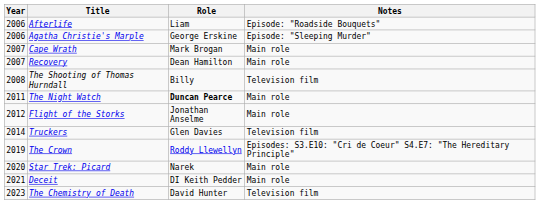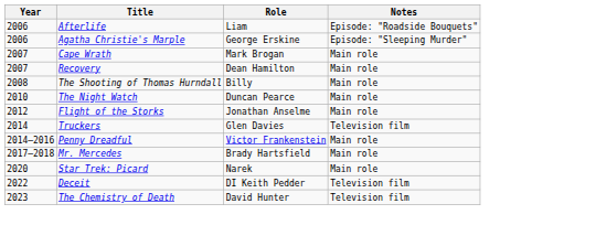 <table class="wikitable sortable">
 <tr>
 <th>Year</th>
 <th>Title</th>
 <th>Role</th>
 <th class="unsortable">Notes</th>
 </tr>
 <tr>
 <td>2006</td>
 <td><em><a href='#'>Afterlife</a></em></td>
 <td>Liam</td>
 <td>Episode: "Roadside Bouquets"</td>
 </tr>
 <tr>
 <td>2006</td>
 <td><em><a href='#'>Agatha Christie's Marple</a></em></td>
 <td>George Erskine</td>
 <td>Episode: "Sleeping Murder"</td>
 </tr>
 <tr>
 <td>2007</td>
 <td><em><a href='#'>Cape Wrath</a></em></td>
 <td>Mark Brogan</td>
 <td>Main role</td>
 </tr>
 <tr>
 <td>2007</td>
 <td><em><a href='#'>Recovery</a></em></td>
 <td>Dean Hamilton</td>
 <td>Main role</td>
 </tr>
 <tr>
 <td>2008</td>
 <td data-sort-value="Shooting of Thomas Hurndall, The"><em>The Shooting of Thomas Hurndall</em></td>
 <td>Billy</td>
-<td>Television film</td>
+<td>Main role</td>
 </tr>
 <tr>
-<td>2011</td>
+<td>2010</td>
 <td data-sort-value="Night Watch, The"><em><a href='#'>The Night Watch</a></em></td>
-<td><strong>Duncan Pearce</strong></td>
+<td>Duncan Pearce</td>
 <td>Main role</td>
 </tr>
 <tr>
 <td>2012</td>
 <td><em><a href='#'>Flight of the Storks</a></em></td>
 <td>Jonathan Anselme</td>
 <td>Main role</td>
 </tr>
 <tr>
 <td>2014</td>
 <td><em><a href='#'>Truckers</a></em></td>
 <td>Glen Davies</td>
 <td>Television film</td>
 </tr>
 <tr>
-<td>2019</td>
-<td data-sort-value="Crown, The"><em><a href='#'>The Crown</a></em></td>
-<td><a href='#'>Roddy Llewellyn</a></td>
-<td>Episodes: S3.E10: "Cri de Coeur" S4.E7: "The Hereditary Principle"</td>
+<td>2014–2016</td>
+<td><em><a href='#'>Penny Dreadful</a></em></td>
+<td><a href='#'>Victor Frankenstein</a></td>
+<td>Main role</td>
+</tr>
+<tr>
+<td>2017–2018</td>
+<td><em><a href='#'>Mr. Mercedes</a></em></td>
+<td>Brady Hartsfield</td>
+<td>Main role</td>
 </tr>
 <tr>
 <td>2020</td>
 <td><em><a href='#'>Star Trek: Picard</a></em></td>
 <td>Narek</td>
 <td>Main role</td>
 </tr>
 <tr>
-<td>2021</td>
+<td>2022</td>
 <td><em><a href='#'>Deceit</a></em></td>
 <td>DI Keith Pedder</td>
-<td>Main role</td>
+<td>Television film</td>
 </tr>
 <tr>
 <td>2023</td>
 <td data-sort-value="Chemistry of Death, The"><em><a href='#'>The Chemistry of Death</a></em></td>
 <td>David Hunter</td>
 <td>Television film</td>
 </tr>
 </table>
